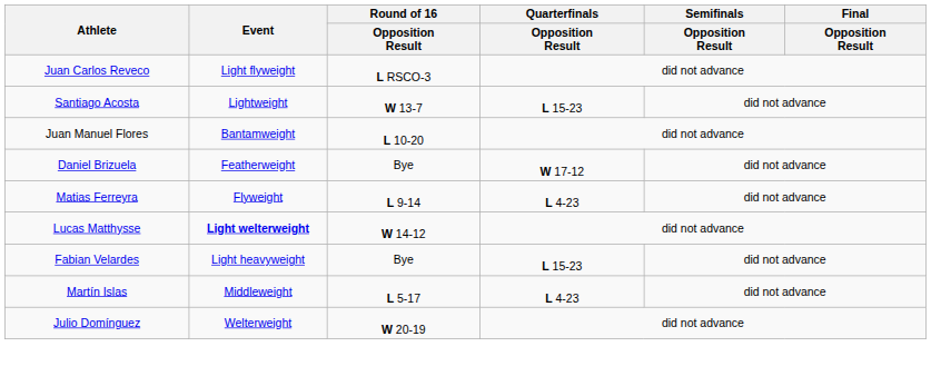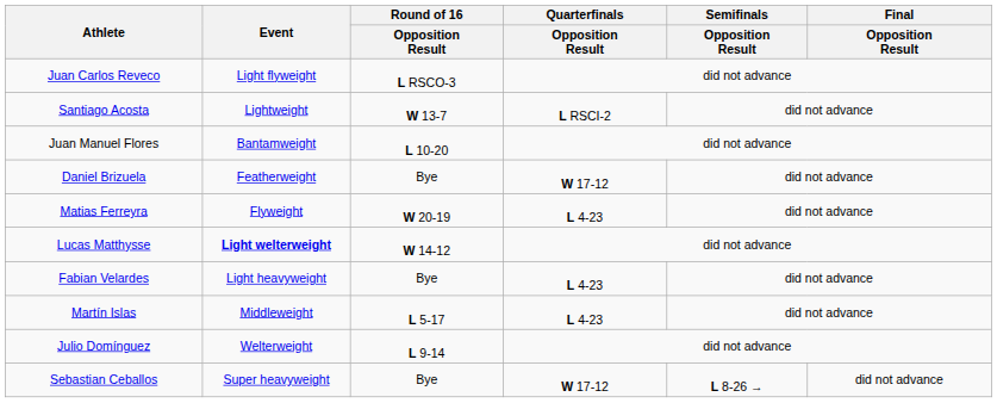 <table class="wikitable" style="font-size:95%; text-align:center;" width="95%">
 <tr>
 <th rowspan="2">Athlete</th>
 <th rowspan="2">Event</th>
 <th>Round of 16</th>
 <th>Quarterfinals</th>
 <th>Semifinals</th>
 <th>Final</th>
 </tr>
 <tr>
 <th>Opposition<br>Result</th>
 <th>Opposition<br>Result</th>
 <th>Opposition<br>Result</th>
 <th>Opposition<br>Result</th>
 </tr>
 <tr>
 <td width=20%><a href='#'>Juan Carlos Reveco</a></td>
 <td width=15%><a href='#'>Light flyweight</a></td>
 <td><br><strong>L</strong> RSCO-3</td>
 <td colspan=3>did not advance</td>
 </tr>
 <tr>
 <td width=20%><a href='#'>Santiago Acosta</a></td>
 <td width=15%><a href='#'>Lightweight</a></td>
 <td><br><strong>W</strong> 13-7</td>
-<td><br><strong>L</strong> 15-23</td>
+<td><br><strong>L</strong> RSCI-2</td>
 <td colspan=2>did not advance</td>
 </tr>
 <tr>
 <td width=20%>Juan Manuel Flores</td>
 <td width=15%><a href='#'>Bantamweight</a></td>
 <td><br><strong>L</strong> 10-20</td>
 <td colspan=3>did not advance</td>
 </tr>
 <tr>
 <td width=20%><a href='#'>Daniel Brizuela</a></td>
 <td width=15%><a href='#'>Featherweight</a></td>
 <td>Bye</td>
 <td><br><strong>W</strong> 17-12</td>
 <td colspan=2>did not advance</td>
 </tr>
 <tr>
 <td width=20%><a href='#'>Matias Ferreyra</a></td>
 <td width=15%><a href='#'>Flyweight</a></td>
-<td><br><strong>L</strong> 9-14</td>
+<td><br><strong>W</strong> 20-19</td>
 <td><br><strong>L</strong> 4-23</td>
 <td colspan=2>did not advance</td>
 </tr>
 <tr>
 <td width=20%><a href='#'>Lucas Matthysse</a></td>
 <td width=15%><strong><a href='#'>Light welterweight</a></strong></td>
 <td><br><strong>W</strong> 14-12</td>
 <td colspan=3>did not advance</td>
 </tr>
 <tr>
 <td width=20%><a href='#'>Fabian Velardes</a></td>
 <td width=15%><a href='#'>Light heavyweight</a></td>
 <td>Bye</td>
-<td><br><strong>L</strong> 15-23</td>
+<td><br><strong>L</strong> 4-23</td>
 <td colspan=2>did not advance</td>
 </tr>
 <tr>
 <td width=20%><a href='#'>Martín Islas</a></td>
 <td width=15%><a href='#'>Middleweight</a></td>
 <td><br><strong>L</strong> 5-17</td>
 <td><br><strong>L</strong> 4-23</td>
 <td colspan=2>did not advance</td>
 </tr>
 <tr>
 <td width=20%><a href='#'>Julio Domínguez</a></td>
 <td width=15%><a href='#'>Welterweight</a></td>
-<td><br><strong>W</strong> 20-19</td>
+<td><br><strong>L</strong> 9-14</td>
 <td colspan=3>did not advance</td>
 </tr>
+<tr>
+<td width=20%><a href='#'>Sebastian Ceballos</a></td>
+<td width=15%><a href='#'>Super heavyweight</a></td>
+<td>Bye</td>
+<td><br><strong>W</strong> 17-12</td>
+<td><br><strong>L</strong> 8-26 → </td>
+<td colspan=1>did not advance</td>
+</tr>
 </table>
